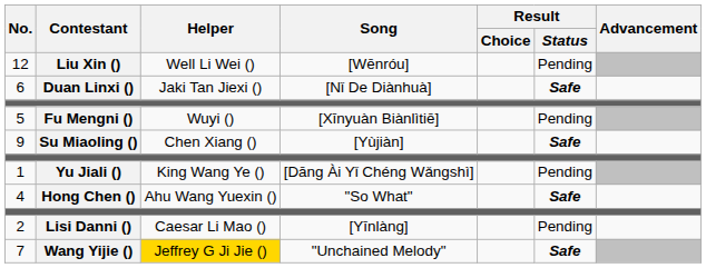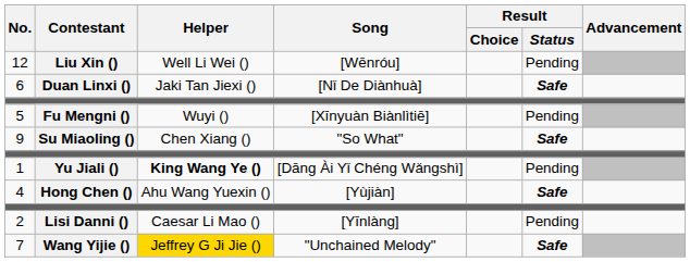 <table class="wikitable plainrowheaders" style="text-align:center;">
 <tr>
 <th scope="col" rowspan="2">No.</th>
 <th scope="col" rowspan="2">Contestant</th>
 <th scope="col" rowspan="2">Helper</th>
 <th scope="col" rowspan="2">Song</th>
 <th scope="col" colspan="2">Result</th>
 <th scope="col" rowspan="2">Advancement</th>
 </tr>
 <tr>
 <th scope="col">Choice</th>
 <th scope="col"><em>Status</em></th>
 </tr>
 <tr>
 <td>12</td>
 <th scope="row">Liu Xin ()</th>
 <td>Well Li Wei ()</td>
 <td> [Wēnróu]</td>
 <td></td>
 <td>Pending</td>
 <td style = "background:#C0C0C0;"></td>
 </tr>
 <tr>
 <td>6</td>
 <th scope="row">Duan Linxi ()</th>
 <td>Jaki Tan Jiexi ()</td>
 <td> [Nǐ De Diànhuà]</td>
 <td></td>
 <td><strong><em>Safe</em></strong></td>
 <td></td>
 </tr>
 <tr style = "background:#606060; height: 2pt">
 <td colspan = "9"></td>
 </tr>
 <tr>
 <td>5</td>
 <th scope="row">Fu Mengni ()</th>
 <td>Wuyi ()</td>
 <td> [Xīnyuàn Biànlìtiē]</td>
 <td></td>
 <td>Pending</td>
 <td style = "background:#C0C0C0;"></td>
 </tr>
 <tr>
 <td>9</td>
 <th scope="row">Su Miaoling ()</th>
 <td>Chen Xiang ()</td>
-<td> [Yùjiàn]</td>
+<td>"So What"</td>
 <td></td>
 <td><strong><em>Safe</em></strong></td>
 <td></td>
 </tr>
 <tr style = "background:#606060; height: 2pt">
 <td colspan = "9"></td>
 </tr>
 <tr>
 <td>1</td>
 <th scope="row">Yu Jiali ()</th>
-<td>King Wang Ye ()</td>
+<td><strong>King Wang Ye ()</strong></td>
 <td> [Dāng Ài Yǐ Chéng Wǎngshì]</td>
 <td></td>
 <td>Pending</td>
 <td style = "background:#C0C0C0;"></td>
 </tr>
 <tr>
 <td>4</td>
 <th scope="row">Hong Chen ()</th>
 <td>Ahu Wang Yuexin ()</td>
-<td>"So What"</td>
+<td> [Yùjiàn]</td>
 <td></td>
 <td><strong><em>Safe</em></strong></td>
 <td></td>
 </tr>
 <tr style = "background:#606060; height: 2pt">
 <td colspan = "9"></td>
 </tr>
 <tr>
 <td>2</td>
 <th scope="row">Lisi Danni ()</th>
 <td>Caesar Li Mao ()</td>
 <td> [Yīnlàng]</td>
 <td></td>
 <td>Pending</td>
 <td></td>
 </tr>
 <tr>
 <td>7</td>
 <th scope="row">Wang Yijie ()</th>
 <td style="background: gold;">Jeffrey G Ji Jie ()</td>
 <td>"Unchained Melody"</td>
 <td></td>
 <td><strong><em>Safe</em></strong></td>
 <td style = "background:#C0C0C0;"></td>
 </tr>
 </table>
